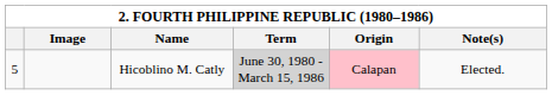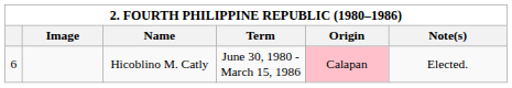 <table class="wikitable collapsible collapsed" style="vertical-align:top;text-align:center;font-size:95%;">
 <tr>
 <th style="background-color:white;font-size:105%;width:51em;" colspan=6>2. FOURTH PHILIPPINE REPUBLIC (1980–1986)</th>
 </tr>
 <tr>
 <th style="width: 1em;text-align:center"></th>
 <th style="width: 7em;text-align:center">Image</th>
 <th style="width: 10em;text-align:center">Name</th>
 <th style="width: 8em;text-align:center">Term</th>
 <th style="width: 7em;text-align:center">Origin</th>
 <th style="width: 11em;text-align:center">Note(s)</th>
 </tr>
 <tr>
-<td>5</td>
+<td>6</td>
 <td></td>
 <td>Hicoblino M. Catly</td>
-<td style="background: lightgrey;">June 30, 1980 - March 15, 1986</td>
+<td>June 30, 1980 - March 15, 1986</td>
 <td style="background: pink;">Calapan</td>
 <td>Elected.</td>
 </tr>
 </table>
